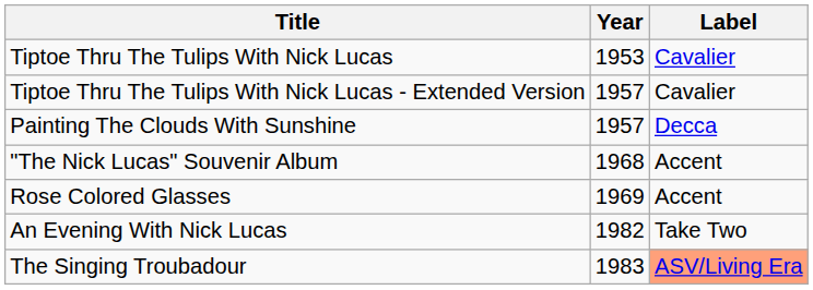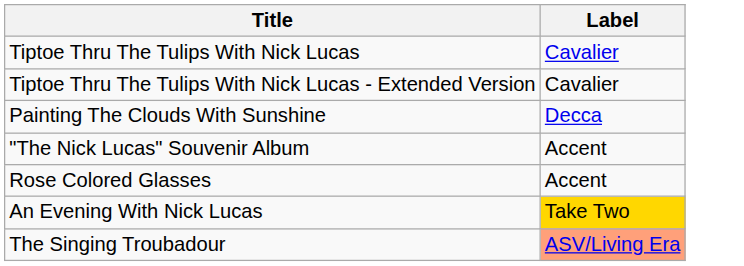 <table class="wikitable">
 <tr>
 <th>Title</th>
-<th>Year</th>
 <th>Label</th>
 </tr>
 <tr>
 <td>Tiptoe Thru The Tulips With Nick Lucas</td>
-<td>1953</td>
 <td><a href='#'>Cavalier</a></td>
 </tr>
 <tr>
 <td>Tiptoe Thru The Tulips With Nick Lucas - Extended Version</td>
-<td>1957</td>
 <td>Cavalier</td>
 </tr>
 <tr>
 <td>Painting The Clouds With Sunshine</td>
-<td>1957</td>
 <td><a href='#'>Decca</a></td>
 </tr>
 <tr>
 <td>"The Nick Lucas" Souvenir Album</td>
-<td>1968</td>
 <td>Accent</td>
 </tr>
 <tr>
 <td>Rose Colored Glasses</td>
-<td>1969</td>
 <td>Accent</td>
 </tr>
 <tr>
 <td>An Evening With Nick Lucas</td>
-<td>1982</td>
-<td>Take Two</td>
+<td style="background: gold;">Take Two</td>
 </tr>
 <tr>
 <td>The Singing Troubadour</td>
-<td>1983</td>
 <td style="background: lightsalmon;"><a href='#'>ASV/Living Era</a></td>
 </tr>
 </table>
